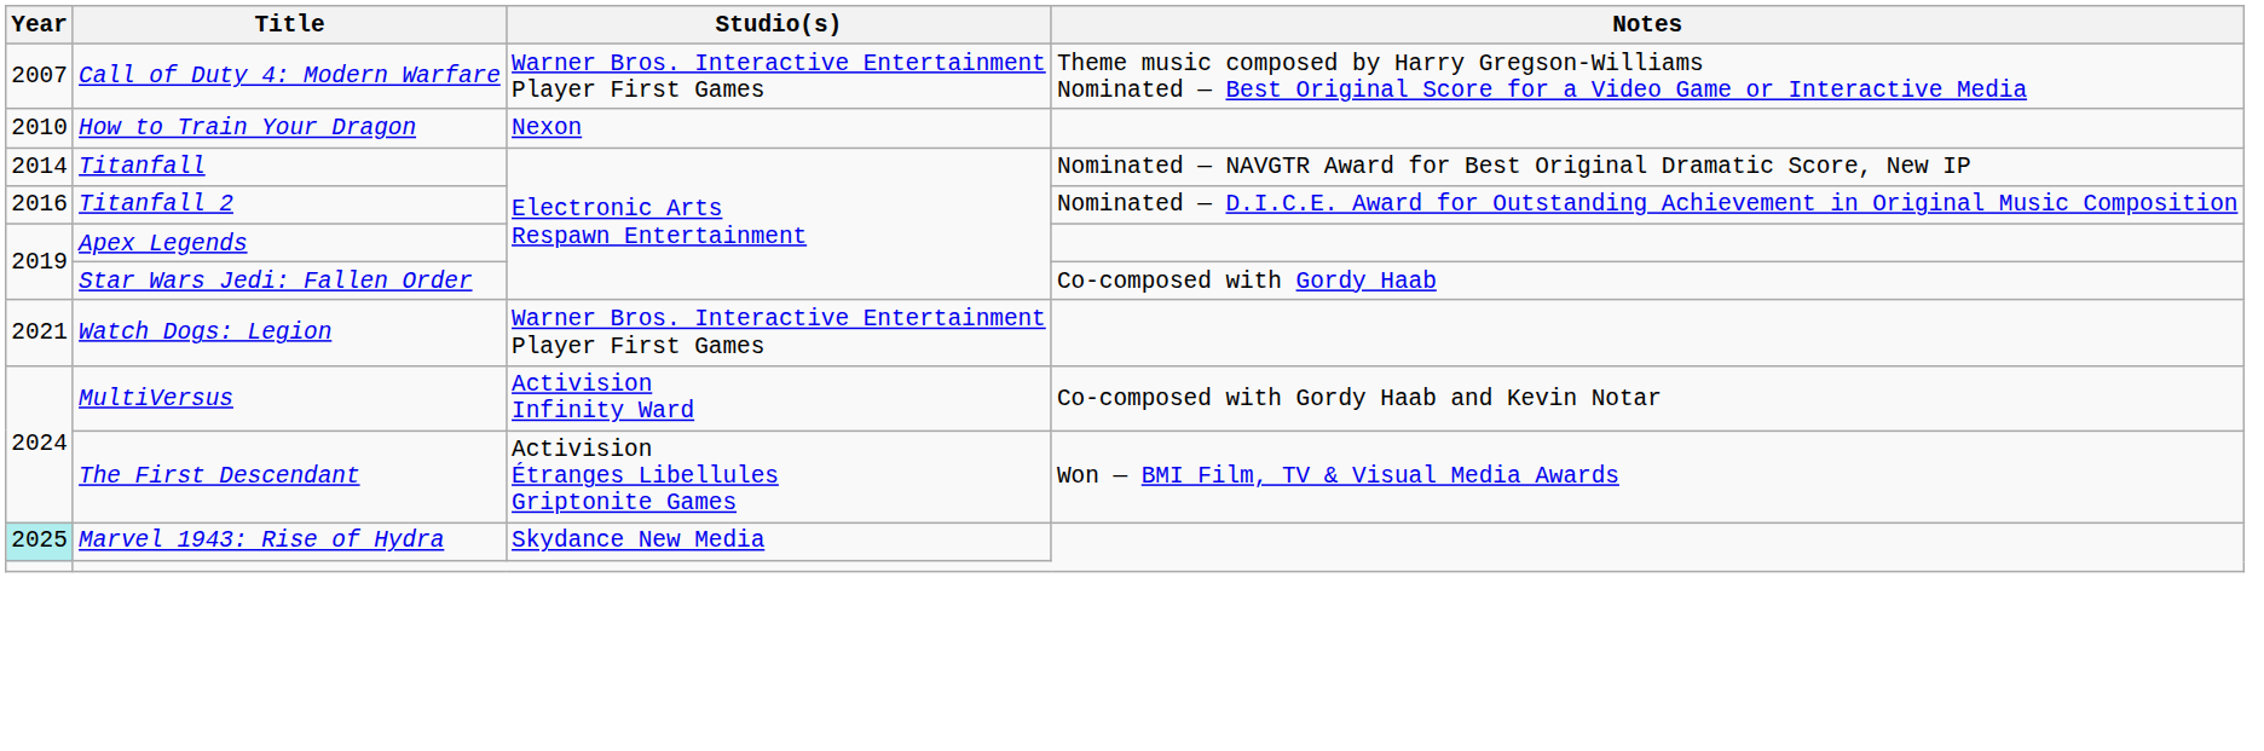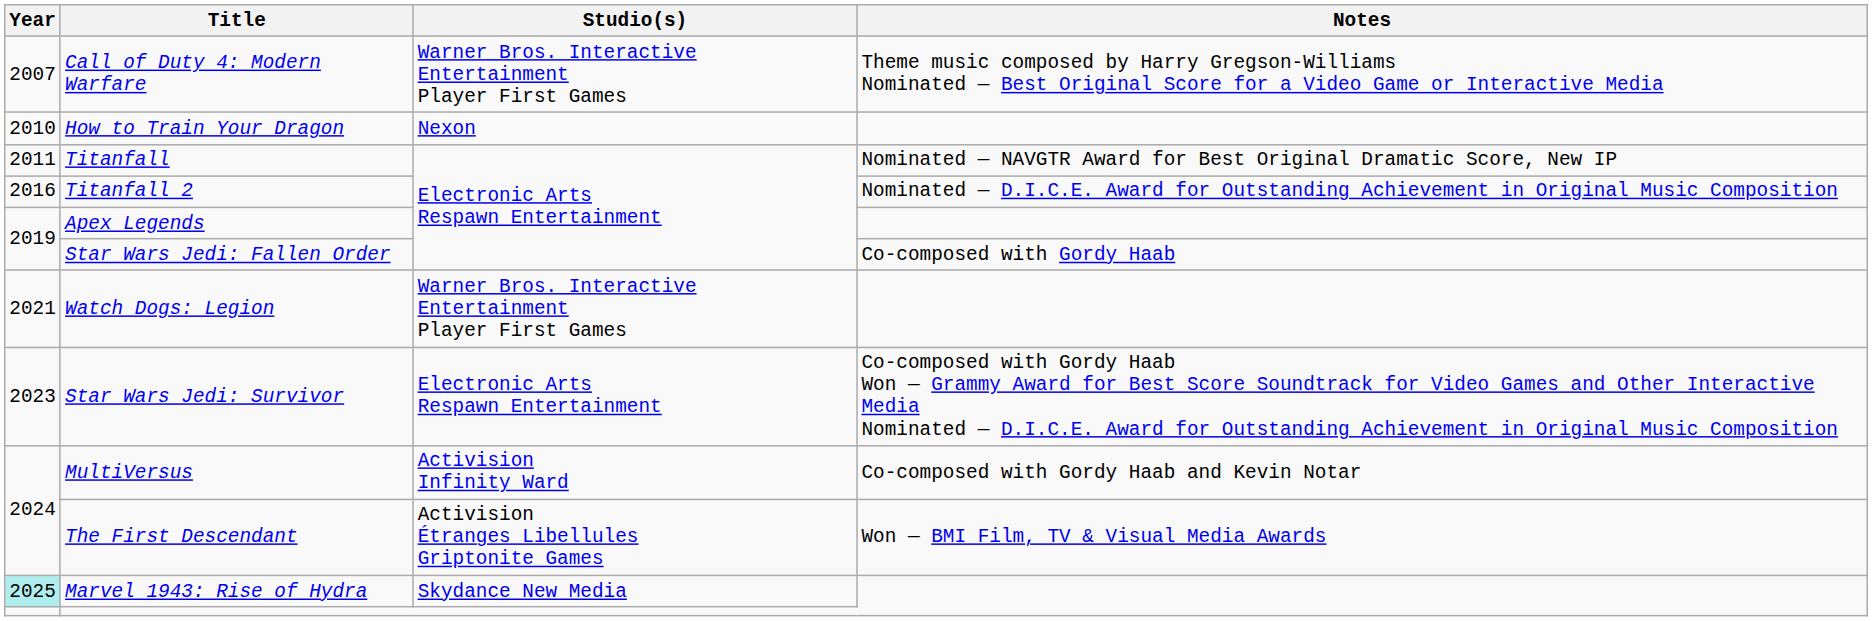 <table class="wikitable sortable">
 <tr>
 <th>Year</th>
 <th>Title</th>
 <th>Studio(s)</th>
 <th class="unsortable">Notes</th>
 </tr>
 <tr>
 <td>2007</td>
 <td><em><a href='#'>Call of Duty 4: Modern Warfare</a></em></td>
 <td><a href='#'>Warner Bros. Interactive Entertainment</a><br>Player First Games</td>
 <td>Theme music composed by Harry Gregson-Williams<br>Nominated — <a href='#'>Best Original Score for a Video Game or Interactive Media</a></td>
 </tr>
 <tr>
 <td>2010</td>
 <td><em><a href='#'>How to Train Your Dragon</a></em></td>
 <td><a href='#'>Nexon</a><br></td>
 <td></td>
 </tr>
 <tr>
-<td>2014</td>
+<td>2011</td>
 <td><em><a href='#'>Titanfall</a></em></td>
 <td rowspan=4><a href='#'>Electronic Arts</a><br><a href='#'>Respawn Entertainment</a></td>
 <td>Nominated — NAVGTR Award for Best Original Dramatic Score, New IP</td>
 </tr>
 <tr>
 <td>2016</td>
 <td><em><a href='#'>Titanfall 2</a></em></td>
 <td>Nominated — <a href='#'>D.I.C.E. Award for Outstanding Achievement in Original Music Composition</a></td>
 </tr>
 <tr>
 <td rowspan=2>2019</td>
 <td><em><a href='#'>Apex Legends</a></em></td>
 <td></td>
 </tr>
 <tr>
 <td><em><a href='#'>Star Wars Jedi: Fallen Order</a></em></td>
 <td>Co-composed with <a href='#'>Gordy Haab</a></td>
 </tr>
 <tr>
 <td>2021</td>
 <td><em><a href='#'>Watch Dogs: Legion</a></em></td>
 <td><a href='#'>Warner Bros. Interactive Entertainment</a><br>Player First Games</td>
 <td></td>
 </tr>
 <tr>
+<td>2023</td>
+<td><em><a href='#'>Star Wars Jedi: Survivor</a></em></td>
+<td><a href='#'>Electronic Arts</a><br><a href='#'>Respawn Entertainment</a></td>
+<td>Co-composed with Gordy Haab<br>Won — <a href='#'>Grammy Award for Best Score Soundtrack for Video Games and Other Interactive Media</a><br>Nominated — <a href='#'>D.I.C.E. Award for Outstanding Achievement in Original Music Composition</a></td>
+</tr>
+<tr>
 <td rowspan=2>2024</td>
 <td><em><a href='#'>MultiVersus</a></em></td>
 <td><a href='#'>Activision</a><br><a href='#'>Infinity Ward</a></td>
 <td>Co-composed with Gordy Haab and Kevin Notar</td>
 </tr>
 <tr>
 <td><em><a href='#'>The First Descendant</a></em></td>
 <td>Activision<br><a href='#'>Étranges Libellules</a><br><a href='#'>Griptonite Games</a></td>
 <td>Won — <a href='#'>BMI Film, TV & Visual Media Awards</a><br></td>
 </tr>
 <tr>
 <td style="background: paleturquoise;">2025</td>
 <td><em><a href='#'>Marvel 1943: Rise of Hydra</a></em></td>
 <td><a href='#'>Skydance New Media</a></td>
 </tr>
 <tr>
 <td></td>
 </tr>
 </table>
